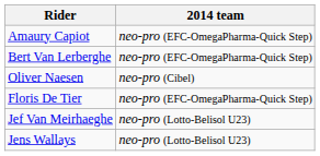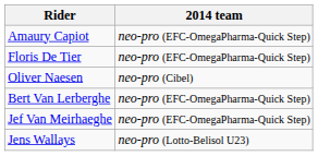 <table class="wikitable">
 <tr>
 <th>Rider</th>
 <th>2014 team</th>
 </tr>
 <tr>
 <td><a href='#'>Amaury Capiot</a></td>
 <td><em>neo-pro</em> <small>(EFC-OmegaPharma-Quick Step)</small></td>
 </tr>
 <tr>
-<td><a href='#'>Bert Van Lerberghe</a></td>
+<td><a href='#'>Floris De Tier</a></td>
 <td><em>neo-pro</em> <small>(EFC-OmegaPharma-Quick Step)</small></td>
 </tr>
 <tr>
 <td><a href='#'>Oliver Naesen</a></td>
 <td><em>neo-pro</em> <small>(Cibel)</small></td>
 </tr>
 <tr>
-<td><a href='#'>Floris De Tier</a></td>
+<td><a href='#'>Bert Van Lerberghe</a></td>
 <td><em>neo-pro</em> <small>(EFC-OmegaPharma-Quick Step)</small></td>
 </tr>
 <tr>
 <td><a href='#'>Jef Van Meirhaeghe</a></td>
-<td><em>neo-pro</em> <small>(Lotto-Belisol U23)</small></td>
+<td><em>neo-pro</em> <small>(EFC-OmegaPharma-Quick Step)</small></td>
 </tr>
 <tr>
 <td><a href='#'>Jens Wallays</a></td>
 <td><em>neo-pro</em> <small>(Lotto-Belisol U23)</small></td>
 </tr>
 </table>
